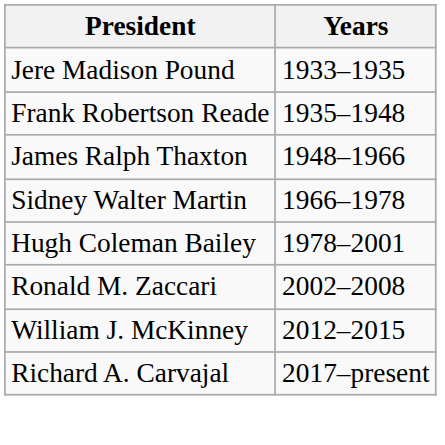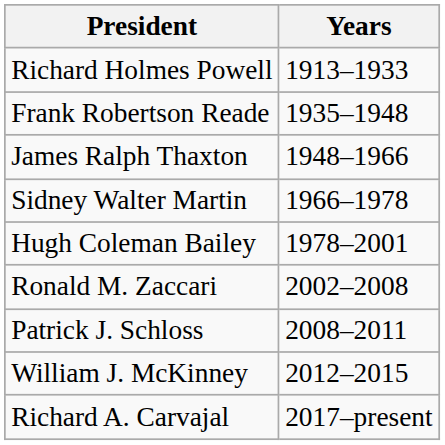 <table class="wikitable floatright">
 <tr>
 <th>President</th>
 <th>Years</th>
 </tr>
 <tr>
-<td>Jere Madison Pound</td>
-<td>1933–1935</td>
+<td>Richard Holmes Powell</td>
+<td>1913–1933</td>
 </tr>
 <tr>
 <td>Frank Robertson Reade</td>
 <td>1935–1948</td>
 </tr>
 <tr>
 <td>James Ralph Thaxton</td>
 <td>1948–1966</td>
 </tr>
 <tr>
 <td>Sidney Walter Martin</td>
 <td>1966–1978</td>
 </tr>
 <tr>
 <td>Hugh Coleman Bailey</td>
 <td>1978–2001</td>
 </tr>
 <tr>
 <td>Ronald M. Zaccari</td>
 <td>2002–2008</td>
 </tr>
 <tr>
+<td>Patrick J. Schloss</td>
+<td>2008–2011</td>
+</tr>
+<tr>
 <td>William J. McKinney</td>
 <td>2012–2015</td>
 </tr>
 <tr>
 <td>Richard A. Carvajal</td>
 <td>2017–present</td>
 </tr>
 </table>
